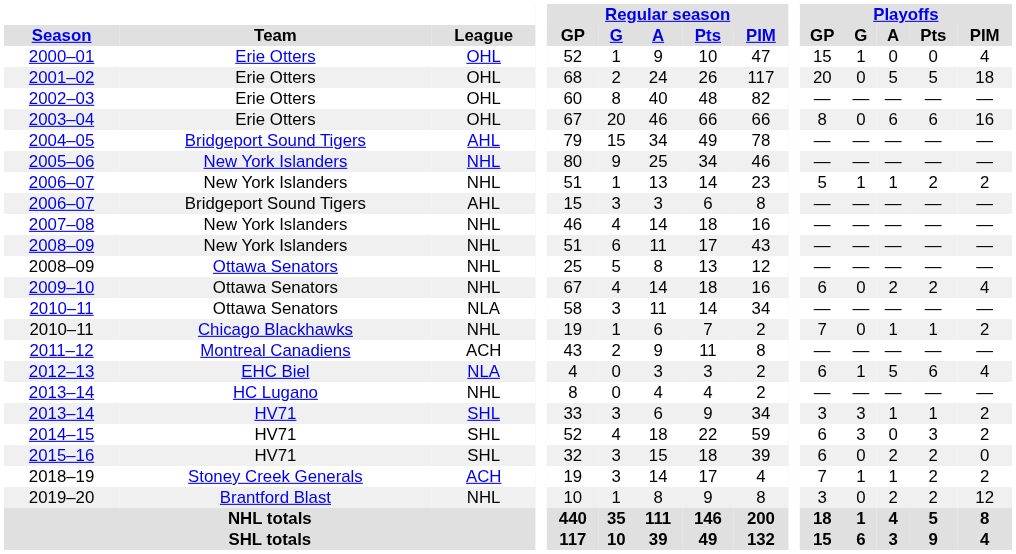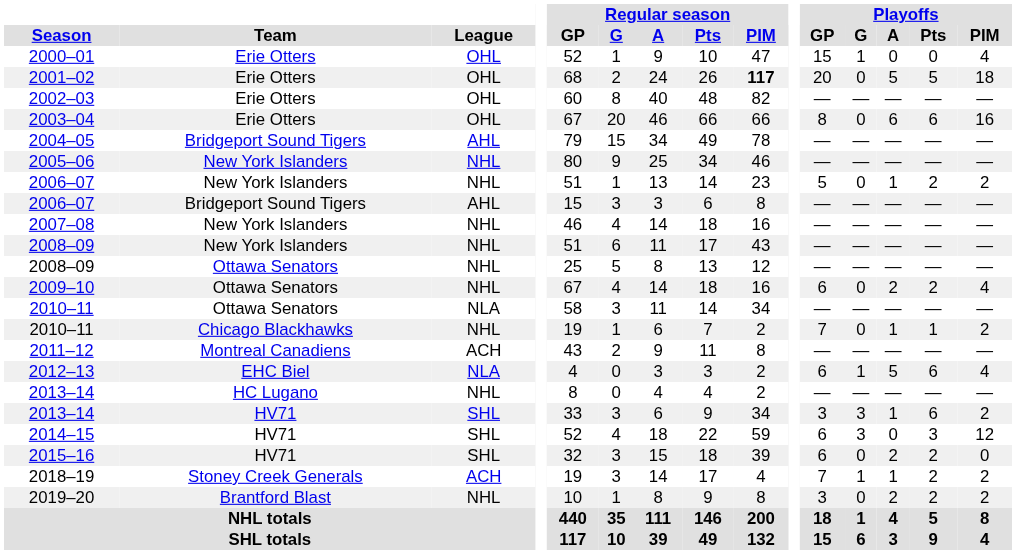 <table border="0" cellpadding="1" cellspacing="0" style="text-align:center; width:60em">
 <tr bgcolor="#e0e0e0">
 <th colspan="3"  bgcolor="#ffffff"> </th>
 <th rowspan="99" bgcolor="#ffffff"> </th>
 <th colspan="5"><a href='#'>Regular season</a></th>
 <th rowspan="99" bgcolor="#ffffff"> </th>
 <th colspan="5"><a href='#'>Playoffs</a></th>
 </tr>
 <tr bgcolor="#e0e0e0">
 <th><a href='#'>Season</a></th>
 <th>Team</th>
 <th>League</th>
 <th>GP</th>
 <th><a href='#'>G</a></th>
 <th><a href='#'>A</a></th>
 <th><a href='#'>Pts</a></th>
 <th><a href='#'>PIM</a></th>
 <th>GP</th>
 <th>G</th>
 <th>A</th>
 <th>Pts</th>
 <th>PIM</th>
 </tr>
 <tr>
 <td><a href='#'>2000–01</a></td>
 <td><a href='#'>Erie Otters</a></td>
 <td><a href='#'>OHL</a></td>
 <td>52</td>
 <td>1</td>
 <td>9</td>
 <td>10</td>
 <td>47</td>
 <td>15</td>
 <td>1</td>
 <td>0</td>
 <td>0</td>
 <td>4</td>
 </tr>
 <tr bgcolor="#f0f0f0">
 <td><a href='#'>2001–02</a></td>
 <td>Erie Otters</td>
 <td>OHL</td>
 <td>68</td>
 <td>2</td>
 <td>24</td>
 <td>26</td>
-<td>117</td>
+<td><strong>117</strong></td>
 <td>20</td>
 <td>0</td>
 <td>5</td>
 <td>5</td>
 <td>18</td>
 </tr>
 <tr>
 <td><a href='#'>2002–03</a></td>
 <td>Erie Otters</td>
 <td>OHL</td>
 <td>60</td>
 <td>8</td>
 <td>40</td>
 <td>48</td>
 <td>82</td>
 <td>—</td>
 <td>—</td>
 <td>—</td>
 <td>—</td>
 <td>—</td>
 </tr>
 <tr bgcolor="#f0f0f0">
 <td><a href='#'>2003–04</a></td>
 <td>Erie Otters</td>
 <td>OHL</td>
 <td>67</td>
 <td>20</td>
 <td>46</td>
 <td>66</td>
 <td>66</td>
 <td>8</td>
 <td>0</td>
 <td>6</td>
 <td>6</td>
 <td>16</td>
 </tr>
 <tr>
 <td><a href='#'>2004–05</a></td>
 <td><a href='#'>Bridgeport Sound Tigers</a></td>
 <td><a href='#'>AHL</a></td>
 <td>79</td>
 <td>15</td>
 <td>34</td>
 <td>49</td>
 <td>78</td>
 <td>—</td>
 <td>—</td>
 <td>—</td>
 <td>—</td>
 <td>—</td>
 </tr>
 <tr bgcolor="#f0f0f0">
 <td><a href='#'>2005–06</a></td>
 <td><a href='#'>New York Islanders</a></td>
 <td><a href='#'>NHL</a></td>
 <td>80</td>
 <td>9</td>
 <td>25</td>
 <td>34</td>
 <td>46</td>
 <td>—</td>
 <td>—</td>
 <td>—</td>
 <td>—</td>
 <td>—</td>
 </tr>
 <tr>
 <td><a href='#'>2006–07</a></td>
 <td>New York Islanders</td>
 <td>NHL</td>
 <td>51</td>
 <td>1</td>
 <td>13</td>
 <td>14</td>
 <td>23</td>
 <td>5</td>
-<td>1</td>
+<td>0</td>
 <td>1</td>
 <td>2</td>
 <td>2</td>
 </tr>
 <tr bgcolor="#f0f0f0">
 <td><a href='#'>2006–07</a></td>
 <td>Bridgeport Sound Tigers</td>
 <td>AHL</td>
 <td>15</td>
 <td>3</td>
 <td>3</td>
 <td>6</td>
 <td>8</td>
 <td>—</td>
 <td>—</td>
 <td>—</td>
 <td>—</td>
 <td>—</td>
 </tr>
 <tr>
 <td><a href='#'>2007–08</a></td>
 <td>New York Islanders</td>
 <td>NHL</td>
 <td>46</td>
 <td>4</td>
 <td>14</td>
 <td>18</td>
 <td>16</td>
 <td>—</td>
 <td>—</td>
 <td>—</td>
 <td>—</td>
 <td>—</td>
 </tr>
 <tr bgcolor="#f0f0f0">
 <td><a href='#'>2008–09</a></td>
 <td>New York Islanders</td>
 <td>NHL</td>
 <td>51</td>
 <td>6</td>
 <td>11</td>
 <td>17</td>
 <td>43</td>
 <td>—</td>
 <td>—</td>
 <td>—</td>
 <td>—</td>
 <td>—</td>
 </tr>
 <tr>
 <td>2008–09</td>
 <td><a href='#'>Ottawa Senators</a></td>
 <td>NHL</td>
 <td>25</td>
 <td>5</td>
 <td>8</td>
 <td>13</td>
 <td>12</td>
 <td>—</td>
 <td>—</td>
 <td>—</td>
 <td>—</td>
 <td>—</td>
 </tr>
 <tr bgcolor="#f0f0f0">
 <td><a href='#'>2009–10</a></td>
 <td>Ottawa Senators</td>
 <td>NHL</td>
 <td>67</td>
 <td>4</td>
 <td>14</td>
 <td>18</td>
 <td>16</td>
 <td>6</td>
 <td>0</td>
 <td>2</td>
 <td>2</td>
 <td>4</td>
 </tr>
 <tr>
 <td><a href='#'>2010–11</a></td>
 <td>Ottawa Senators</td>
 <td>NLA</td>
 <td>58</td>
 <td>3</td>
 <td>11</td>
 <td>14</td>
 <td>34</td>
 <td>—</td>
 <td>—</td>
 <td>—</td>
 <td>—</td>
 <td>—</td>
 </tr>
 <tr bgcolor="#f0f0f0">
 <td>2010–11</td>
 <td><a href='#'>Chicago Blackhawks</a></td>
 <td>NHL</td>
 <td>19</td>
 <td>1</td>
 <td>6</td>
 <td>7</td>
 <td>2</td>
 <td>7</td>
 <td>0</td>
 <td>1</td>
 <td>1</td>
 <td>2</td>
 </tr>
 <tr>
 <td><a href='#'>2011–12</a></td>
 <td><a href='#'>Montreal Canadiens</a></td>
 <td>ACH</td>
 <td>43</td>
 <td>2</td>
 <td>9</td>
 <td>11</td>
 <td>8</td>
 <td>—</td>
 <td>—</td>
 <td>—</td>
 <td>—</td>
 <td>—</td>
 </tr>
 <tr bgcolor="#f0f0f0">
 <td><a href='#'>2012–13</a></td>
 <td><a href='#'>EHC Biel</a></td>
 <td><a href='#'>NLA</a></td>
 <td>4</td>
 <td>0</td>
 <td>3</td>
 <td>3</td>
 <td>2</td>
 <td>6</td>
 <td>1</td>
 <td>5</td>
 <td>6</td>
 <td>4</td>
 </tr>
 <tr>
 <td><a href='#'>2013–14</a></td>
 <td><a href='#'>HC Lugano</a></td>
 <td>NHL</td>
 <td>8</td>
 <td>0</td>
 <td>4</td>
 <td>4</td>
 <td>2</td>
 <td>—</td>
 <td>—</td>
 <td>—</td>
 <td>—</td>
 <td>—</td>
 </tr>
 <tr bgcolor="#f0f0f0">
 <td><a href='#'>2013–14</a></td>
 <td><a href='#'>HV71</a></td>
 <td><a href='#'>SHL</a></td>
 <td>33</td>
 <td>3</td>
 <td>6</td>
 <td>9</td>
 <td>34</td>
 <td>3</td>
 <td>3</td>
 <td>1</td>
-<td>1</td>
+<td>6</td>
 <td>2</td>
 </tr>
 <tr>
 <td><a href='#'>2014–15</a></td>
 <td>HV71</td>
 <td>SHL</td>
 <td>52</td>
 <td>4</td>
 <td>18</td>
 <td>22</td>
 <td>59</td>
 <td>6</td>
 <td>3</td>
 <td>0</td>
 <td>3</td>
-<td>2</td>
+<td>12</td>
 </tr>
 <tr bgcolor="#f0f0f0">
 <td><a href='#'>2015–16</a></td>
 <td>HV71</td>
 <td>SHL</td>
 <td>32</td>
 <td>3</td>
 <td>15</td>
 <td>18</td>
 <td>39</td>
 <td>6</td>
 <td>0</td>
 <td>2</td>
 <td>2</td>
 <td>0</td>
 </tr>
 <tr>
 <td>2018–19</td>
 <td><a href='#'>Stoney Creek Generals</a></td>
 <td><a href='#'>ACH</a></td>
 <td>19</td>
 <td>3</td>
 <td>14</td>
 <td>17</td>
 <td>4</td>
 <td>7</td>
 <td>1</td>
 <td>1</td>
 <td>2</td>
 <td>2</td>
 </tr>
 <tr bgcolor="#f0f0f0">
 <td>2019–20</td>
 <td><a href='#'>Brantford Blast</a></td>
 <td>NHL</td>
 <td>10</td>
 <td>1</td>
 <td>8</td>
 <td>9</td>
 <td>8</td>
 <td>3</td>
 <td>0</td>
 <td>2</td>
 <td>2</td>
-<td>12</td>
+<td>2</td>
 </tr>
 <tr bgcolor="#e0e0e0">
 <th colspan="3">NHL totals</th>
 <th>440</th>
 <th>35</th>
 <th>111</th>
 <th>146</th>
 <th>200</th>
 <th>18</th>
 <th>1</th>
 <th>4</th>
 <th>5</th>
 <th>8</th>
 </tr>
 <tr bgcolor="#e0e0e0">
 <th colspan="3">SHL totals</th>
 <th>117</th>
 <th>10</th>
 <th>39</th>
 <th>49</th>
 <th>132</th>
 <th>15</th>
 <th>6</th>
 <th>3</th>
 <th>9</th>
 <th>4</th>
 </tr>
 </table>
